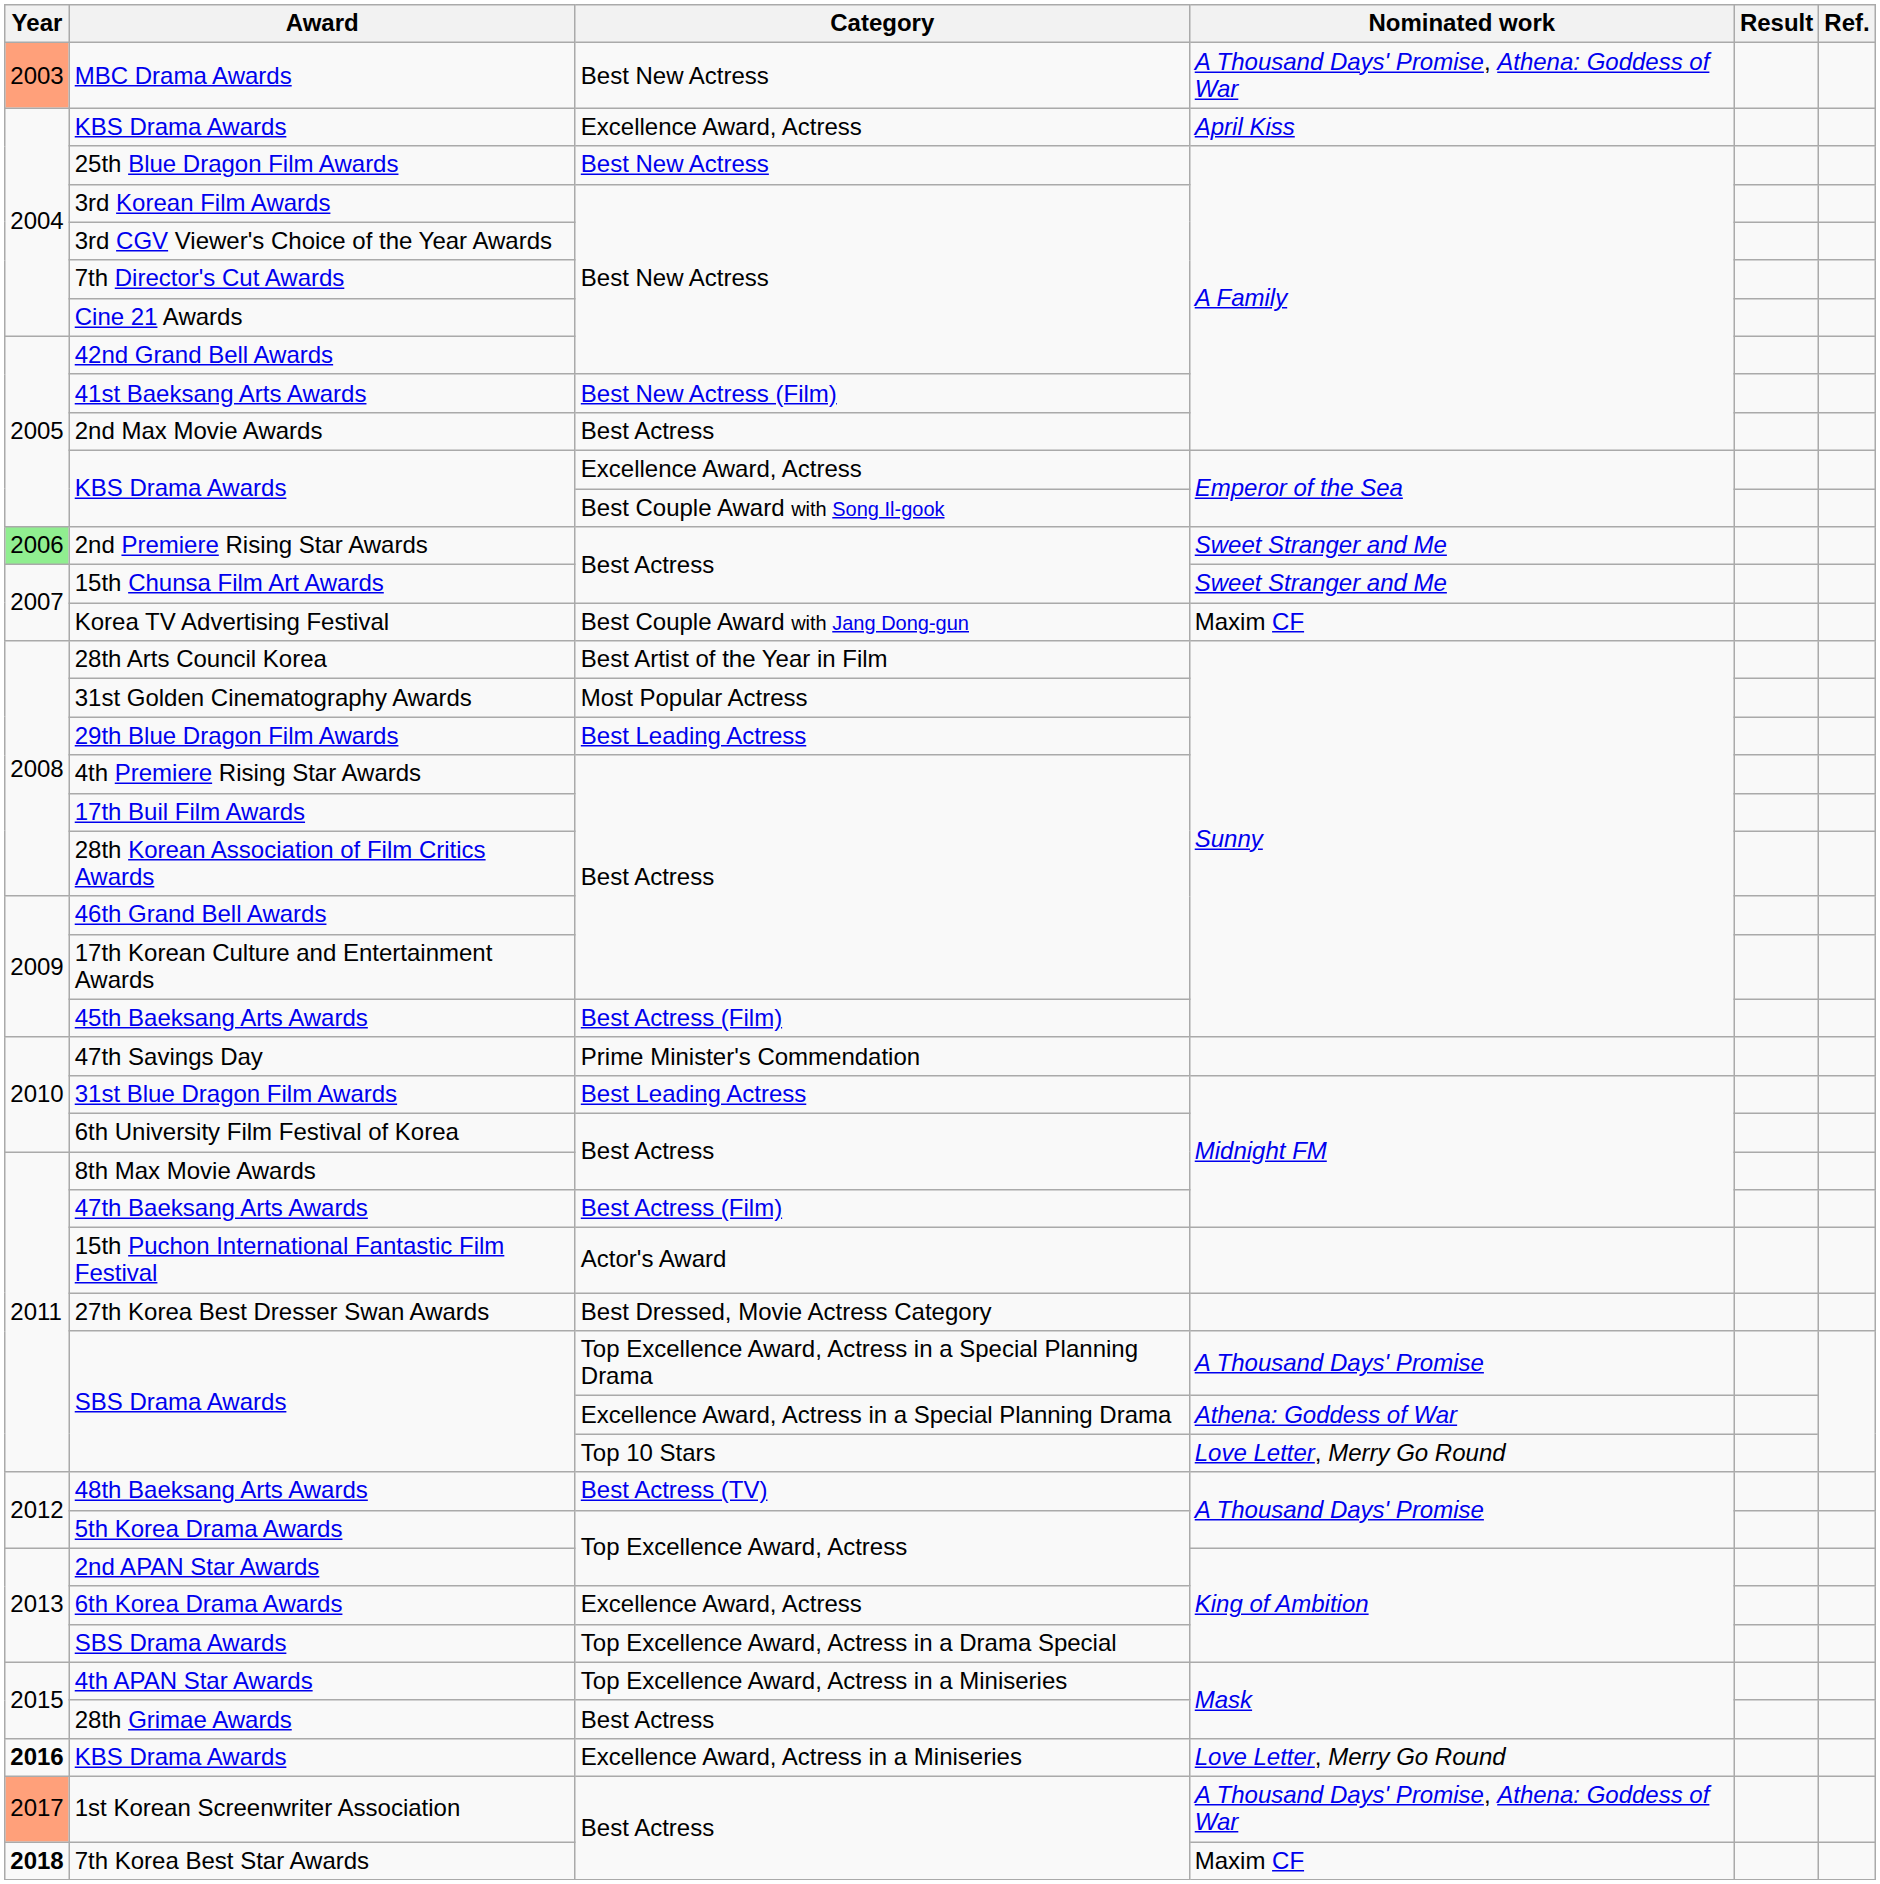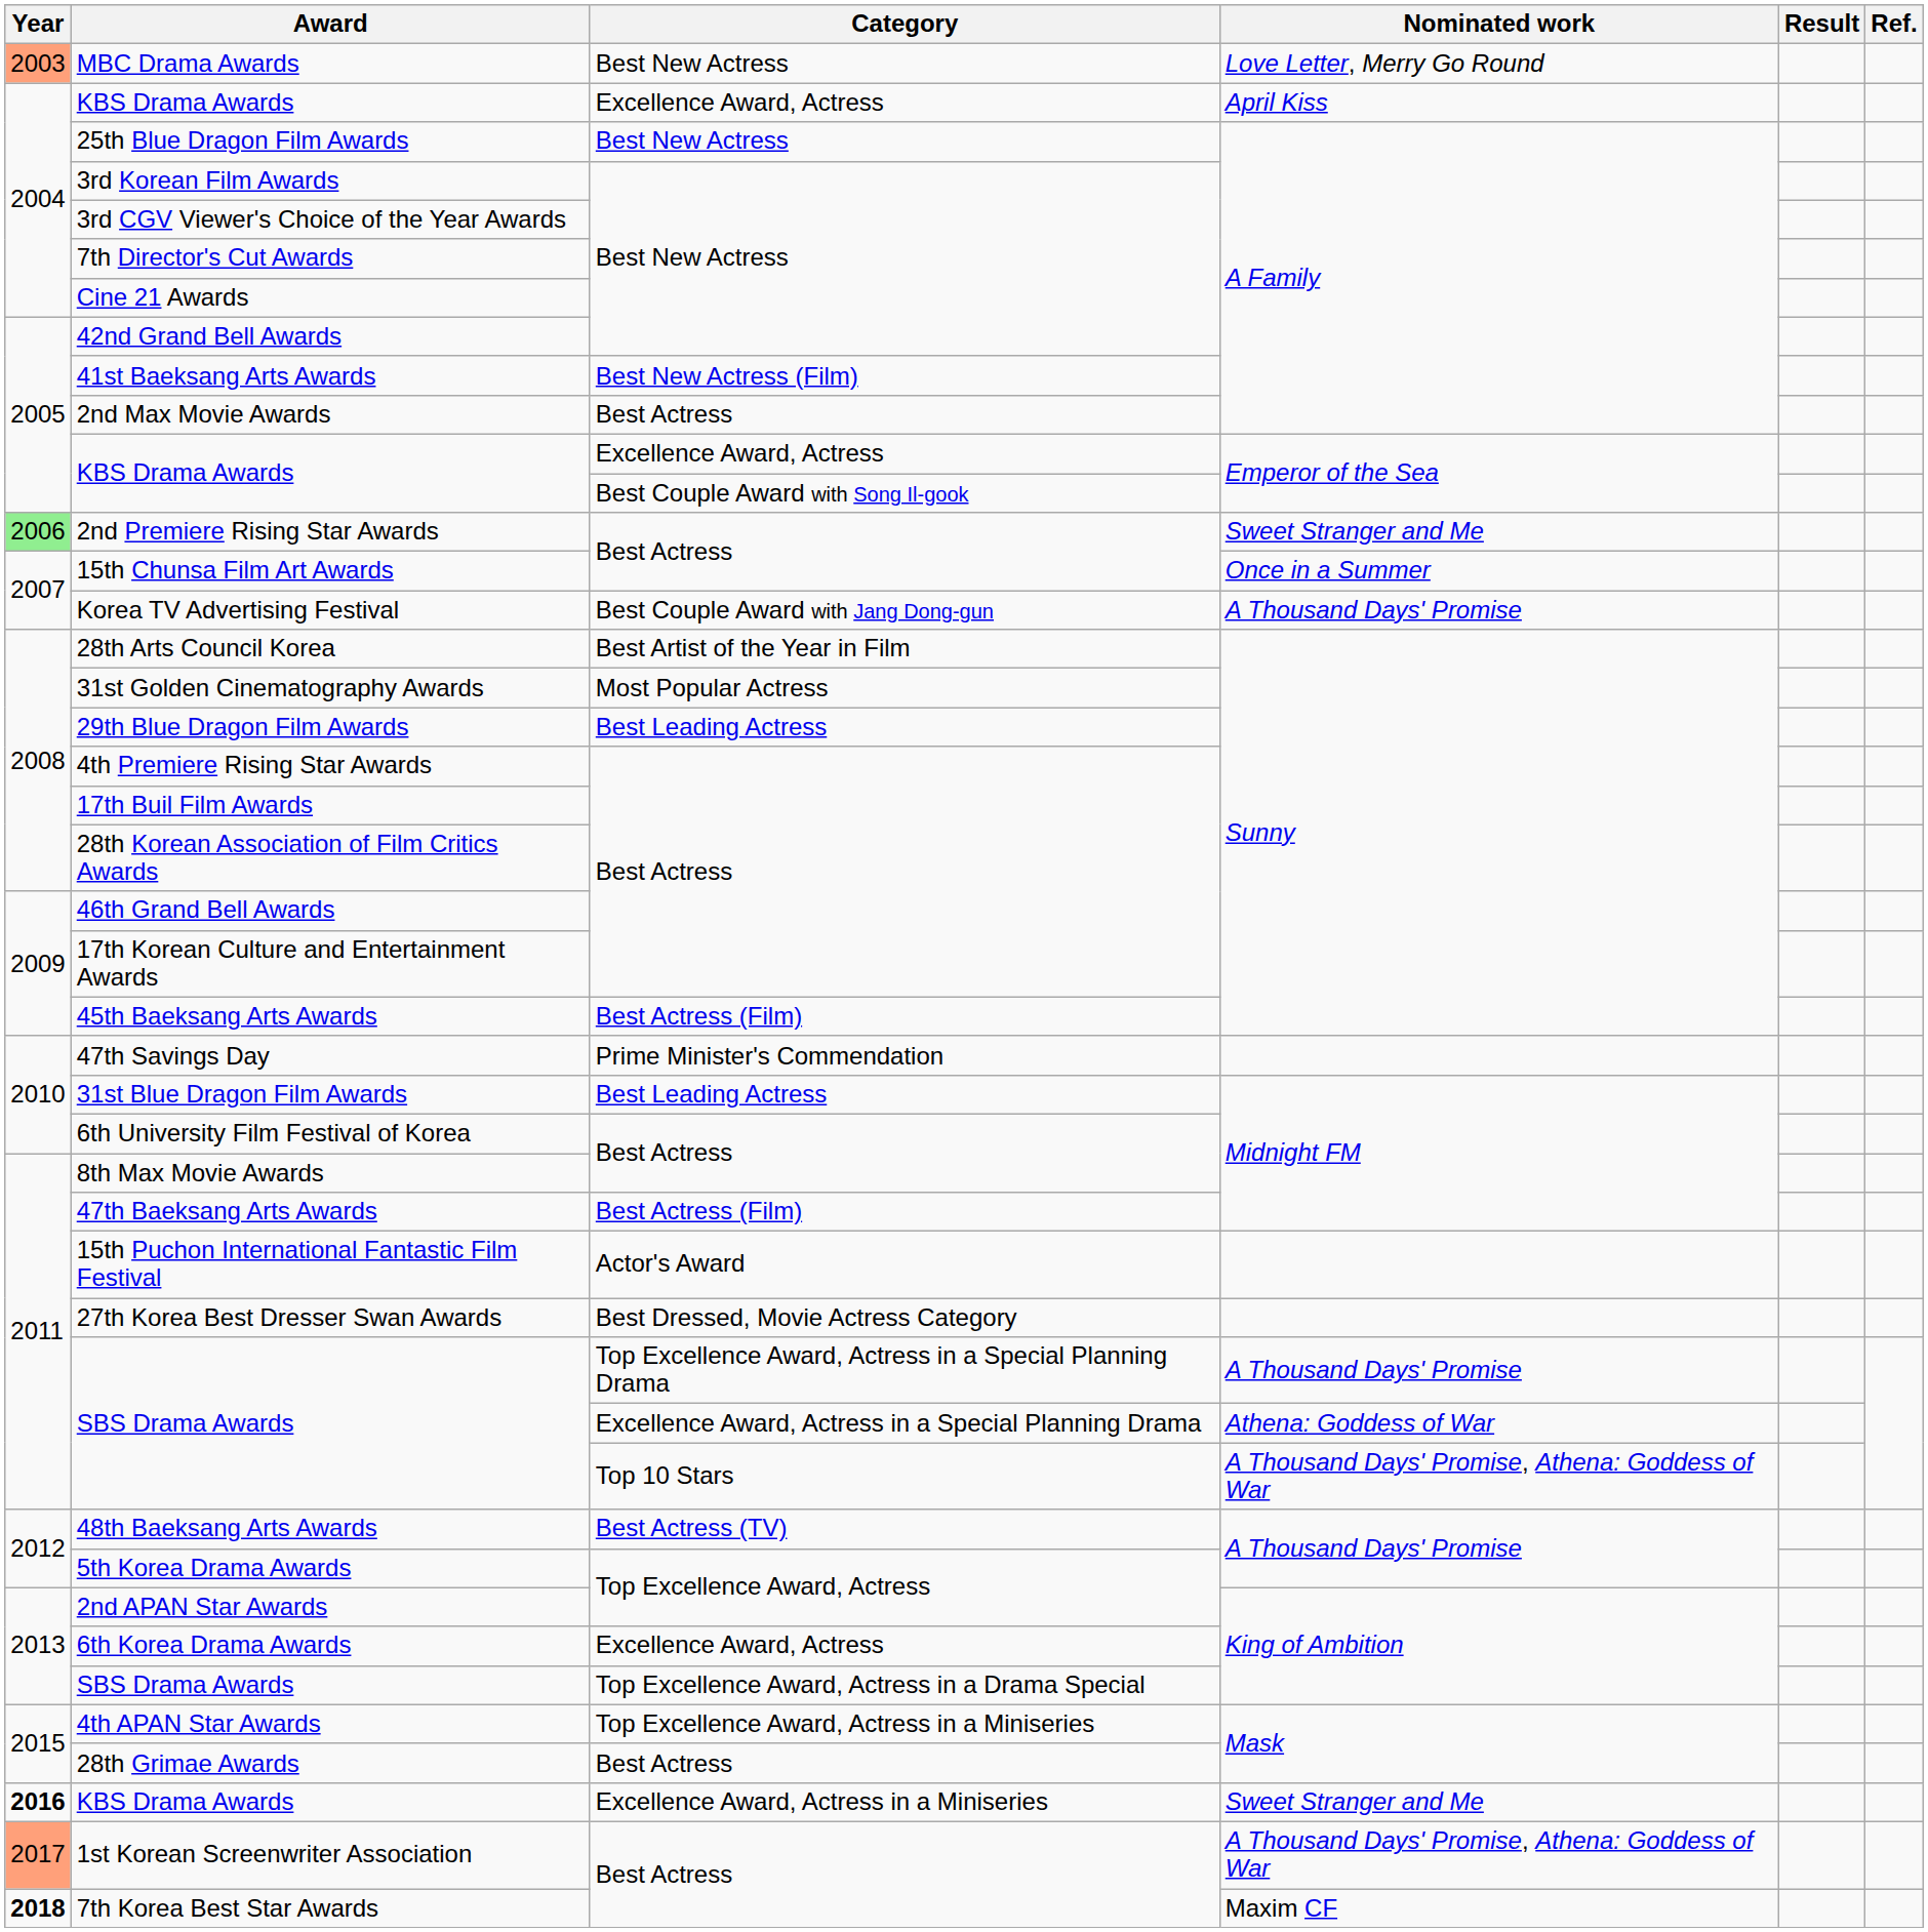 <table class="wikitable sortable">
 <tr>
 <th>Year</th>
 <th>Award</th>
 <th>Category</th>
 <th>Nominated work</th>
 <th>Result</th>
 <th>Ref.</th>
 </tr>
 <tr>
 <td style="background: lightsalmon;">2003</td>
 <td><a href='#'>MBC Drama Awards</a></td>
 <td>Best New Actress</td>
-<td><em><a href='#'>A Thousand Days' Promise</a></em>, <em><a href='#'>Athena: Goddess of War</a></em></td>
+<td><em><a href='#'>Love Letter</a></em>, <em>Merry Go Round</em></td>
 <td></td>
 <td></td>
 </tr>
 <tr>
 <td rowspan="6">2004</td>
 <td><a href='#'>KBS Drama Awards</a></td>
 <td>Excellence Award, Actress</td>
 <td><em><a href='#'>April Kiss</a></em></td>
 <td></td>
 <td></td>
 </tr>
 <tr>
 <td>25th <a href='#'>Blue Dragon Film Awards</a></td>
 <td><a href='#'>Best New Actress</a></td>
 <td rowspan="8"><em><a href='#'>A Family</a></em></td>
 <td></td>
 <td></td>
 </tr>
 <tr>
 <td>3rd <a href='#'>Korean Film Awards</a></td>
 <td rowspan="5">Best New Actress</td>
 <td></td>
 <td></td>
 </tr>
 <tr>
 <td>3rd <a href='#'>CGV</a> Viewer's Choice of the Year Awards</td>
 <td></td>
 <td></td>
 </tr>
 <tr>
 <td>7th <a href='#'>Director's Cut Awards</a></td>
 <td></td>
 <td></td>
 </tr>
 <tr>
 <td><a href='#'>Cine 21</a> Awards</td>
 <td></td>
 <td></td>
 </tr>
 <tr>
 <td rowspan="5">2005</td>
 <td><a href='#'>42nd Grand Bell Awards</a></td>
 <td></td>
 <td></td>
 </tr>
 <tr>
 <td><a href='#'>41st Baeksang Arts Awards</a></td>
 <td><a href='#'>Best New Actress (Film)</a></td>
 <td></td>
 <td></td>
 </tr>
 <tr>
 <td>2nd Max Movie Awards</td>
 <td>Best Actress</td>
 <td></td>
 <td></td>
 </tr>
 <tr>
 <td rowspan=2><a href='#'>KBS Drama Awards</a></td>
 <td>Excellence Award, Actress</td>
 <td rowspan=2><em><a href='#'>Emperor of the Sea</a></em></td>
 <td></td>
 <td></td>
 </tr>
 <tr>
 <td>Best Couple Award <small>with <a href='#'>Song Il-gook</a></small></td>
 <td></td>
 <td></td>
 </tr>
 <tr>
 <td style="background: lightgreen;">2006</td>
 <td>2nd <a href='#'>Premiere</a> Rising Star Awards</td>
 <td rowspan=2>Best Actress</td>
 <td><em><a href='#'>Sweet Stranger and Me</a></em></td>
 <td></td>
 <td></td>
 </tr>
 <tr>
 <td rowspan=2>2007</td>
 <td>15th <a href='#'>Chunsa Film Art Awards</a></td>
-<td><em><a href='#'>Sweet Stranger and Me</a></em></td>
+<td><em><a href='#'>Once in a Summer</a></em></td>
 <td></td>
 <td></td>
 </tr>
 <tr>
 <td>Korea TV Advertising Festival</td>
 <td>Best Couple Award <small>with <a href='#'>Jang Dong-gun</a></small></td>
-<td>Maxim <a href='#'>CF</a></td>
+<td><em><a href='#'>A Thousand Days' Promise</a></em></td>
 <td></td>
 <td></td>
 </tr>
 <tr>
 <td rowspan="6">2008</td>
 <td>28th Arts Council Korea</td>
 <td>Best Artist of the Year in Film</td>
 <td rowspan="9"><em><a href='#'>Sunny</a></em></td>
 <td></td>
 <td></td>
 </tr>
 <tr>
 <td>31st Golden Cinematography Awards</td>
 <td>Most Popular Actress</td>
 <td></td>
 <td></td>
 </tr>
 <tr>
 <td><a href='#'>29th Blue Dragon Film Awards</a></td>
 <td><a href='#'>Best Leading Actress</a></td>
 <td></td>
 <td></td>
 </tr>
 <tr>
 <td>4th <a href='#'>Premiere</a> Rising Star Awards</td>
 <td rowspan="5">Best Actress</td>
 <td></td>
 <td></td>
 </tr>
 <tr>
 <td><a href='#'>17th Buil Film Awards</a></td>
 <td></td>
 <td></td>
 </tr>
 <tr>
 <td>28th <a href='#'>Korean Association of Film Critics Awards</a></td>
 <td></td>
 <td></td>
 </tr>
 <tr>
 <td rowspan="3">2009</td>
 <td><a href='#'>46th Grand Bell Awards</a></td>
 <td></td>
 <td></td>
 </tr>
 <tr>
 <td>17th Korean Culture and Entertainment Awards</td>
 <td></td>
 <td></td>
 </tr>
 <tr>
 <td><a href='#'>45th Baeksang Arts Awards</a></td>
 <td><a href='#'>Best Actress (Film)</a></td>
 <td></td>
 <td></td>
 </tr>
 <tr>
 <td rowspan=3>2010</td>
 <td>47th Savings Day</td>
 <td>Prime Minister's Commendation</td>
 <td></td>
 <td></td>
 <td></td>
 </tr>
 <tr>
 <td><a href='#'>31st Blue Dragon Film Awards</a></td>
 <td><a href='#'>Best Leading Actress</a></td>
 <td rowspan=4><em><a href='#'>Midnight FM</a></em></td>
 <td></td>
 <td></td>
 </tr>
 <tr>
 <td>6th University Film Festival of Korea</td>
 <td rowspan="2">Best Actress</td>
 <td></td>
 <td></td>
 </tr>
 <tr>
 <td rowspan="7">2011</td>
 <td>8th Max Movie Awards</td>
 <td></td>
 <td></td>
 </tr>
 <tr>
 <td><a href='#'>47th Baeksang Arts Awards</a></td>
 <td><a href='#'>Best Actress (Film)</a></td>
 <td></td>
 <td></td>
 </tr>
 <tr>
 <td>15th <a href='#'>Puchon International Fantastic Film Festival</a></td>
 <td>Actor's Award</td>
 <td></td>
 <td></td>
 <td></td>
 </tr>
 <tr>
 <td>27th Korea Best Dresser Swan Awards</td>
 <td>Best Dressed, Movie Actress Category</td>
 <td></td>
 <td></td>
 <td></td>
 </tr>
 <tr>
 <td rowspan="3"><a href='#'>SBS Drama Awards</a></td>
 <td>Top Excellence Award, Actress in a Special Planning Drama</td>
 <td><em><a href='#'>A Thousand Days' Promise</a></em></td>
 <td></td>
 <td rowspan="3"></td>
 </tr>
 <tr>
 <td>Excellence Award, Actress in a Special Planning Drama</td>
 <td><em><a href='#'>Athena: Goddess of War</a></em></td>
 <td></td>
 </tr>
 <tr>
 <td>Top 10 Stars</td>
-<td><em><a href='#'>Love Letter</a></em>, <em>Merry Go Round</em></td>
+<td><em><a href='#'>A Thousand Days' Promise</a></em>, <em><a href='#'>Athena: Goddess of War</a></em></td>
 <td></td>
 </tr>
 <tr>
 <td rowspan=2>2012</td>
 <td><a href='#'>48th Baeksang Arts Awards</a></td>
 <td><a href='#'>Best Actress (TV)</a></td>
 <td rowspan=2><em><a href='#'>A Thousand Days' Promise</a></em></td>
 <td></td>
 <td></td>
 </tr>
 <tr>
 <td><a href='#'>5th Korea Drama Awards</a></td>
 <td rowspan=2>Top Excellence Award, Actress</td>
 <td></td>
 <td></td>
 </tr>
 <tr>
 <td rowspan="3">2013</td>
 <td><a href='#'>2nd APAN Star Awards</a></td>
 <td rowspan="3"><em><a href='#'>King of Ambition</a></em></td>
 <td></td>
 <td></td>
 </tr>
 <tr>
 <td><a href='#'>6th Korea Drama Awards</a></td>
 <td>Excellence Award, Actress</td>
 <td></td>
 <td></td>
 </tr>
 <tr>
 <td><a href='#'>SBS Drama Awards</a></td>
 <td>Top Excellence Award, Actress in a Drama Special</td>
 <td></td>
 <td></td>
 </tr>
 <tr>
 <td rowspan=2>2015</td>
 <td><a href='#'>4th APAN Star Awards</a></td>
 <td>Top Excellence Award, Actress in a Miniseries</td>
 <td rowspan=2><em><a href='#'>Mask</a></em></td>
 <td></td>
 <td></td>
 </tr>
 <tr>
 <td>28th <a href='#'>Grimae Awards</a></td>
 <td>Best Actress</td>
 <td></td>
 <td></td>
 </tr>
 <tr>
 <td><strong>2016</strong></td>
 <td><a href='#'>KBS Drama Awards</a></td>
 <td>Excellence Award, Actress in a Miniseries</td>
-<td><em><a href='#'>Love Letter</a></em>, <em>Merry Go Round</em></td>
+<td><em><a href='#'>Sweet Stranger and Me</a></em></td>
 <td></td>
 <td></td>
 </tr>
 <tr>
 <td style="background: lightsalmon;">2017</td>
 <td>1st Korean Screenwriter Association</td>
 <td rowspan=2>Best Actress</td>
 <td><em><a href='#'>A Thousand Days' Promise</a></em>, <em><a href='#'>Athena: Goddess of War</a></em></td>
 <td></td>
 <td></td>
 </tr>
 <tr>
 <td><strong>2018</strong></td>
 <td>7th Korea Best Star Awards</td>
 <td>Maxim <a href='#'>CF</a></td>
 <td></td>
 <td></td>
 </tr>
 </table>
